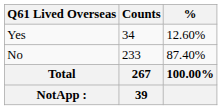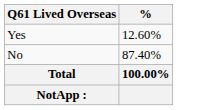 <table class="wikitable sortable">
 <tr>
 <th>Q61 Lived Overseas</th>
-<th>Counts</th>
 <th>%</th>
 </tr>
 <tr>
 <td>Yes</td>
-<td>34</td>
 <td>12.60%</td>
 </tr>
 <tr>
 <td>No</td>
-<td>233</td>
 <td>87.40%</td>
 </tr>
 <tr>
 <th>Total</th>
-<th>267</th>
 <th>100.00%</th>
 </tr>
 <tr>
 <th>NotApp :</th>
-<th>39</th>
 <th></th>
 </tr>
 </table>
